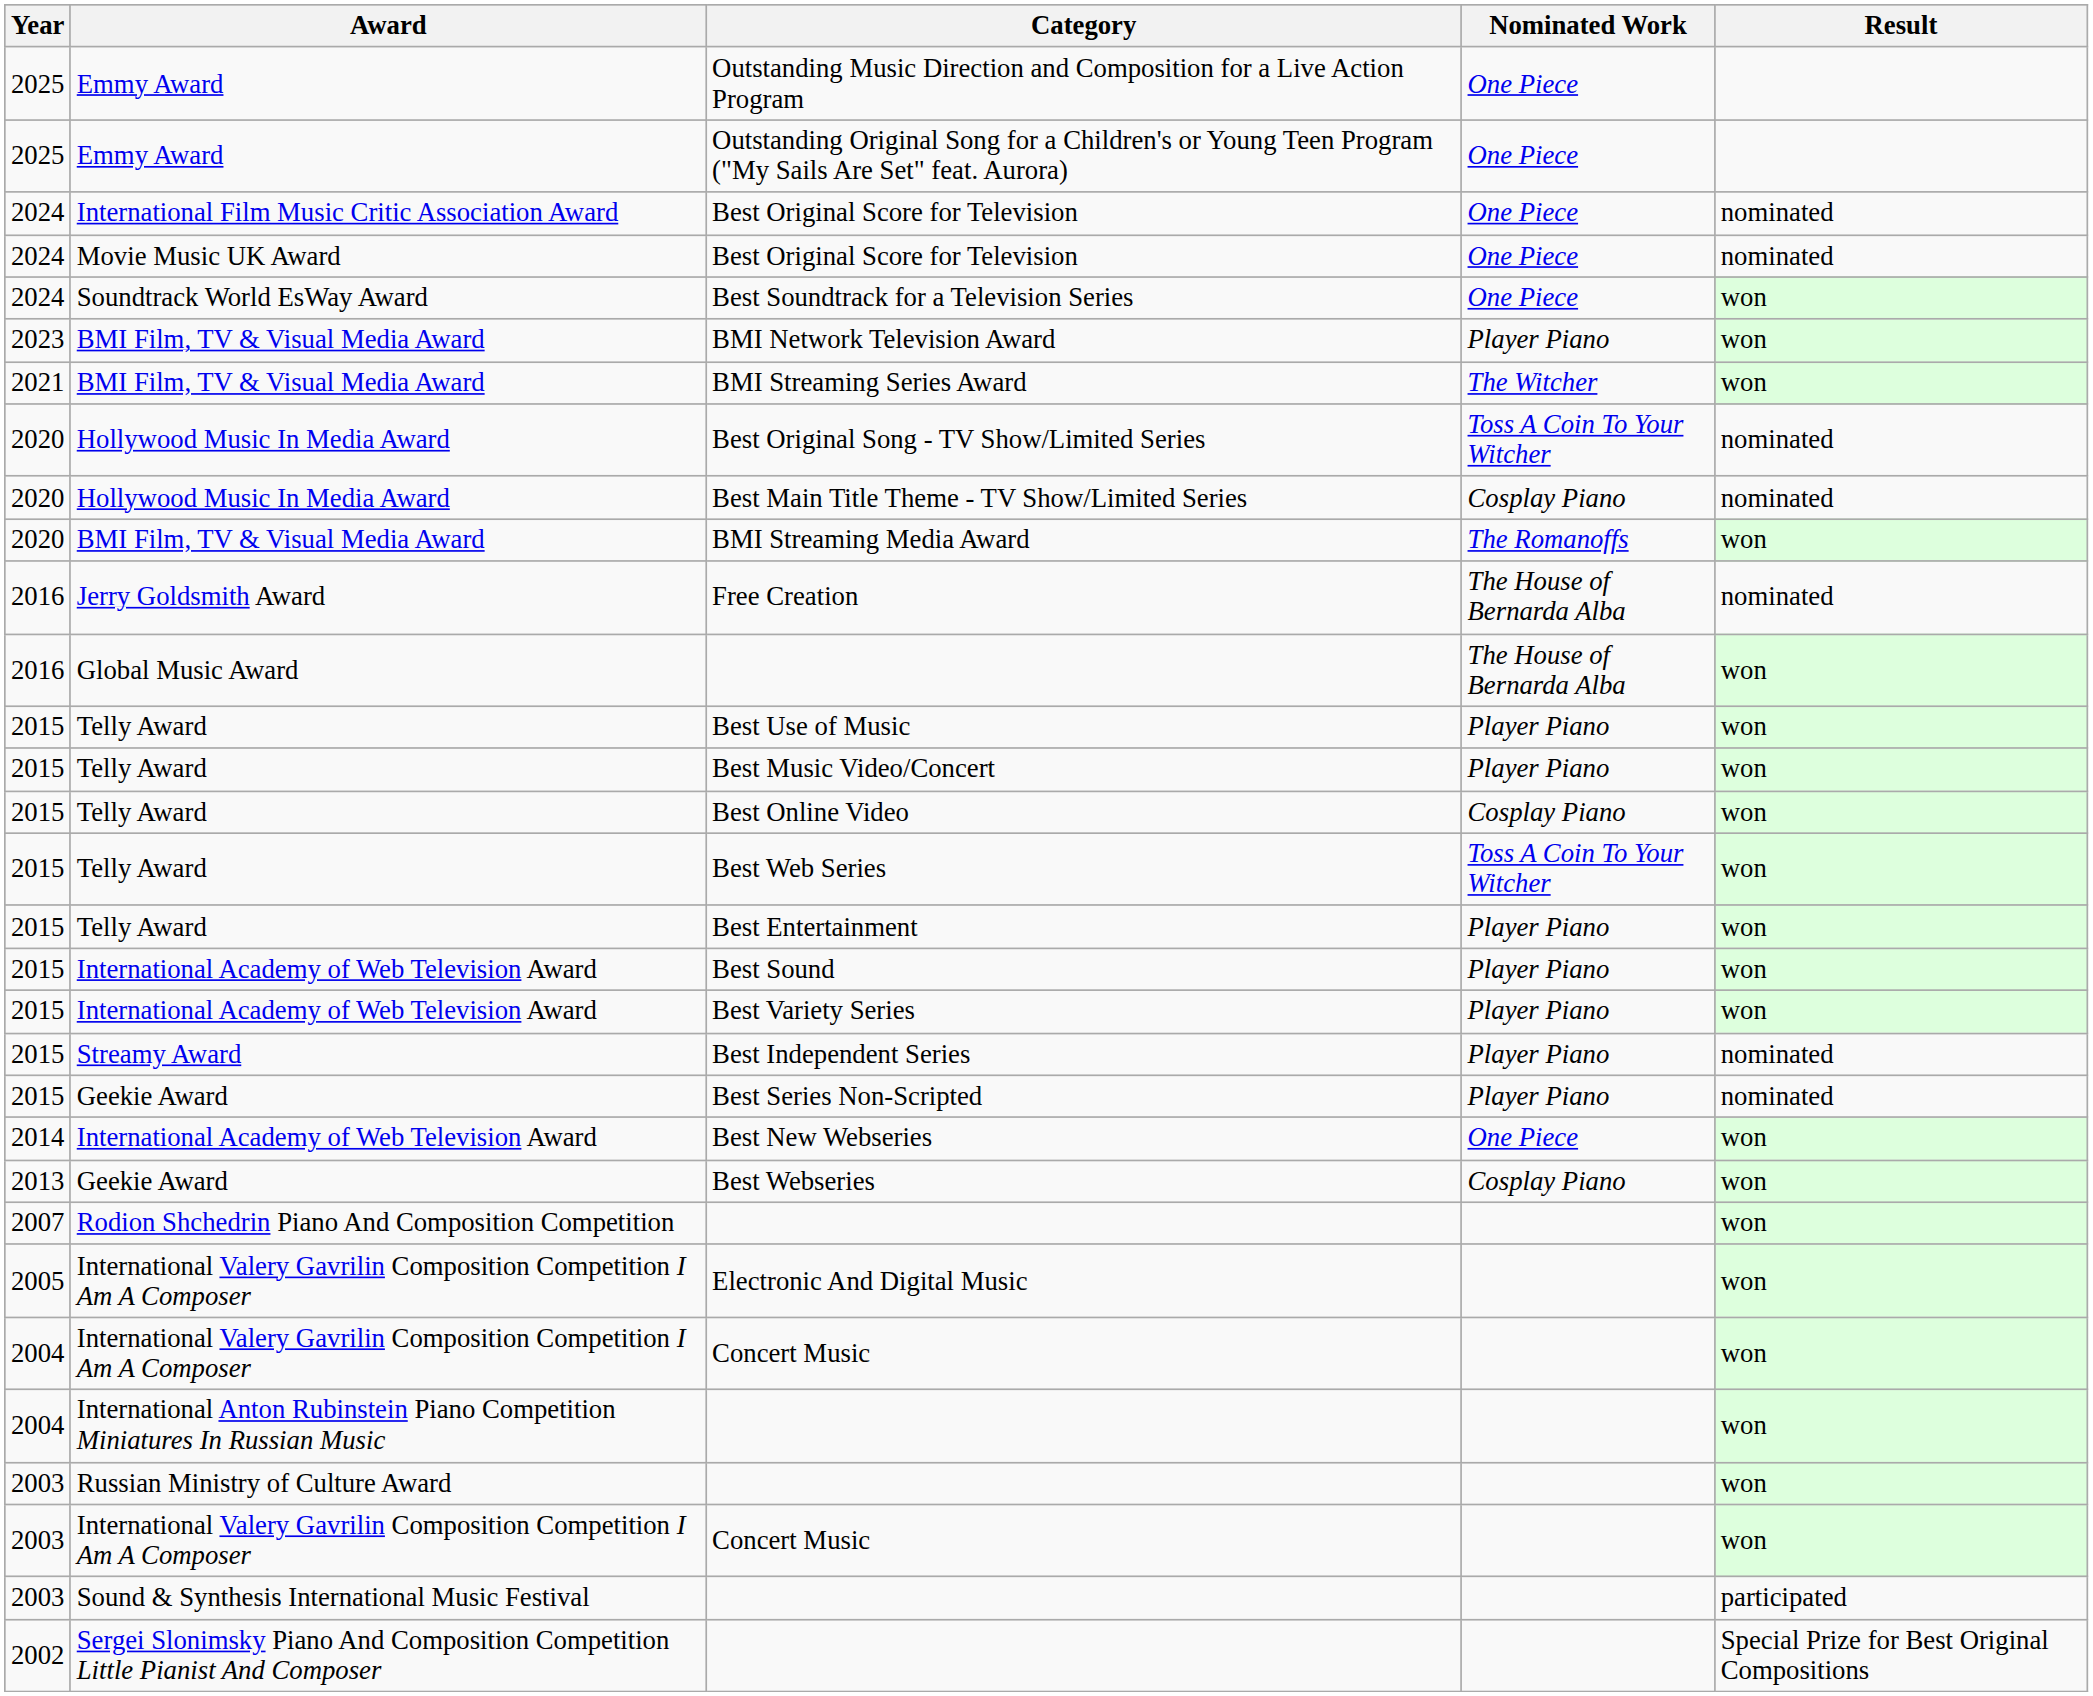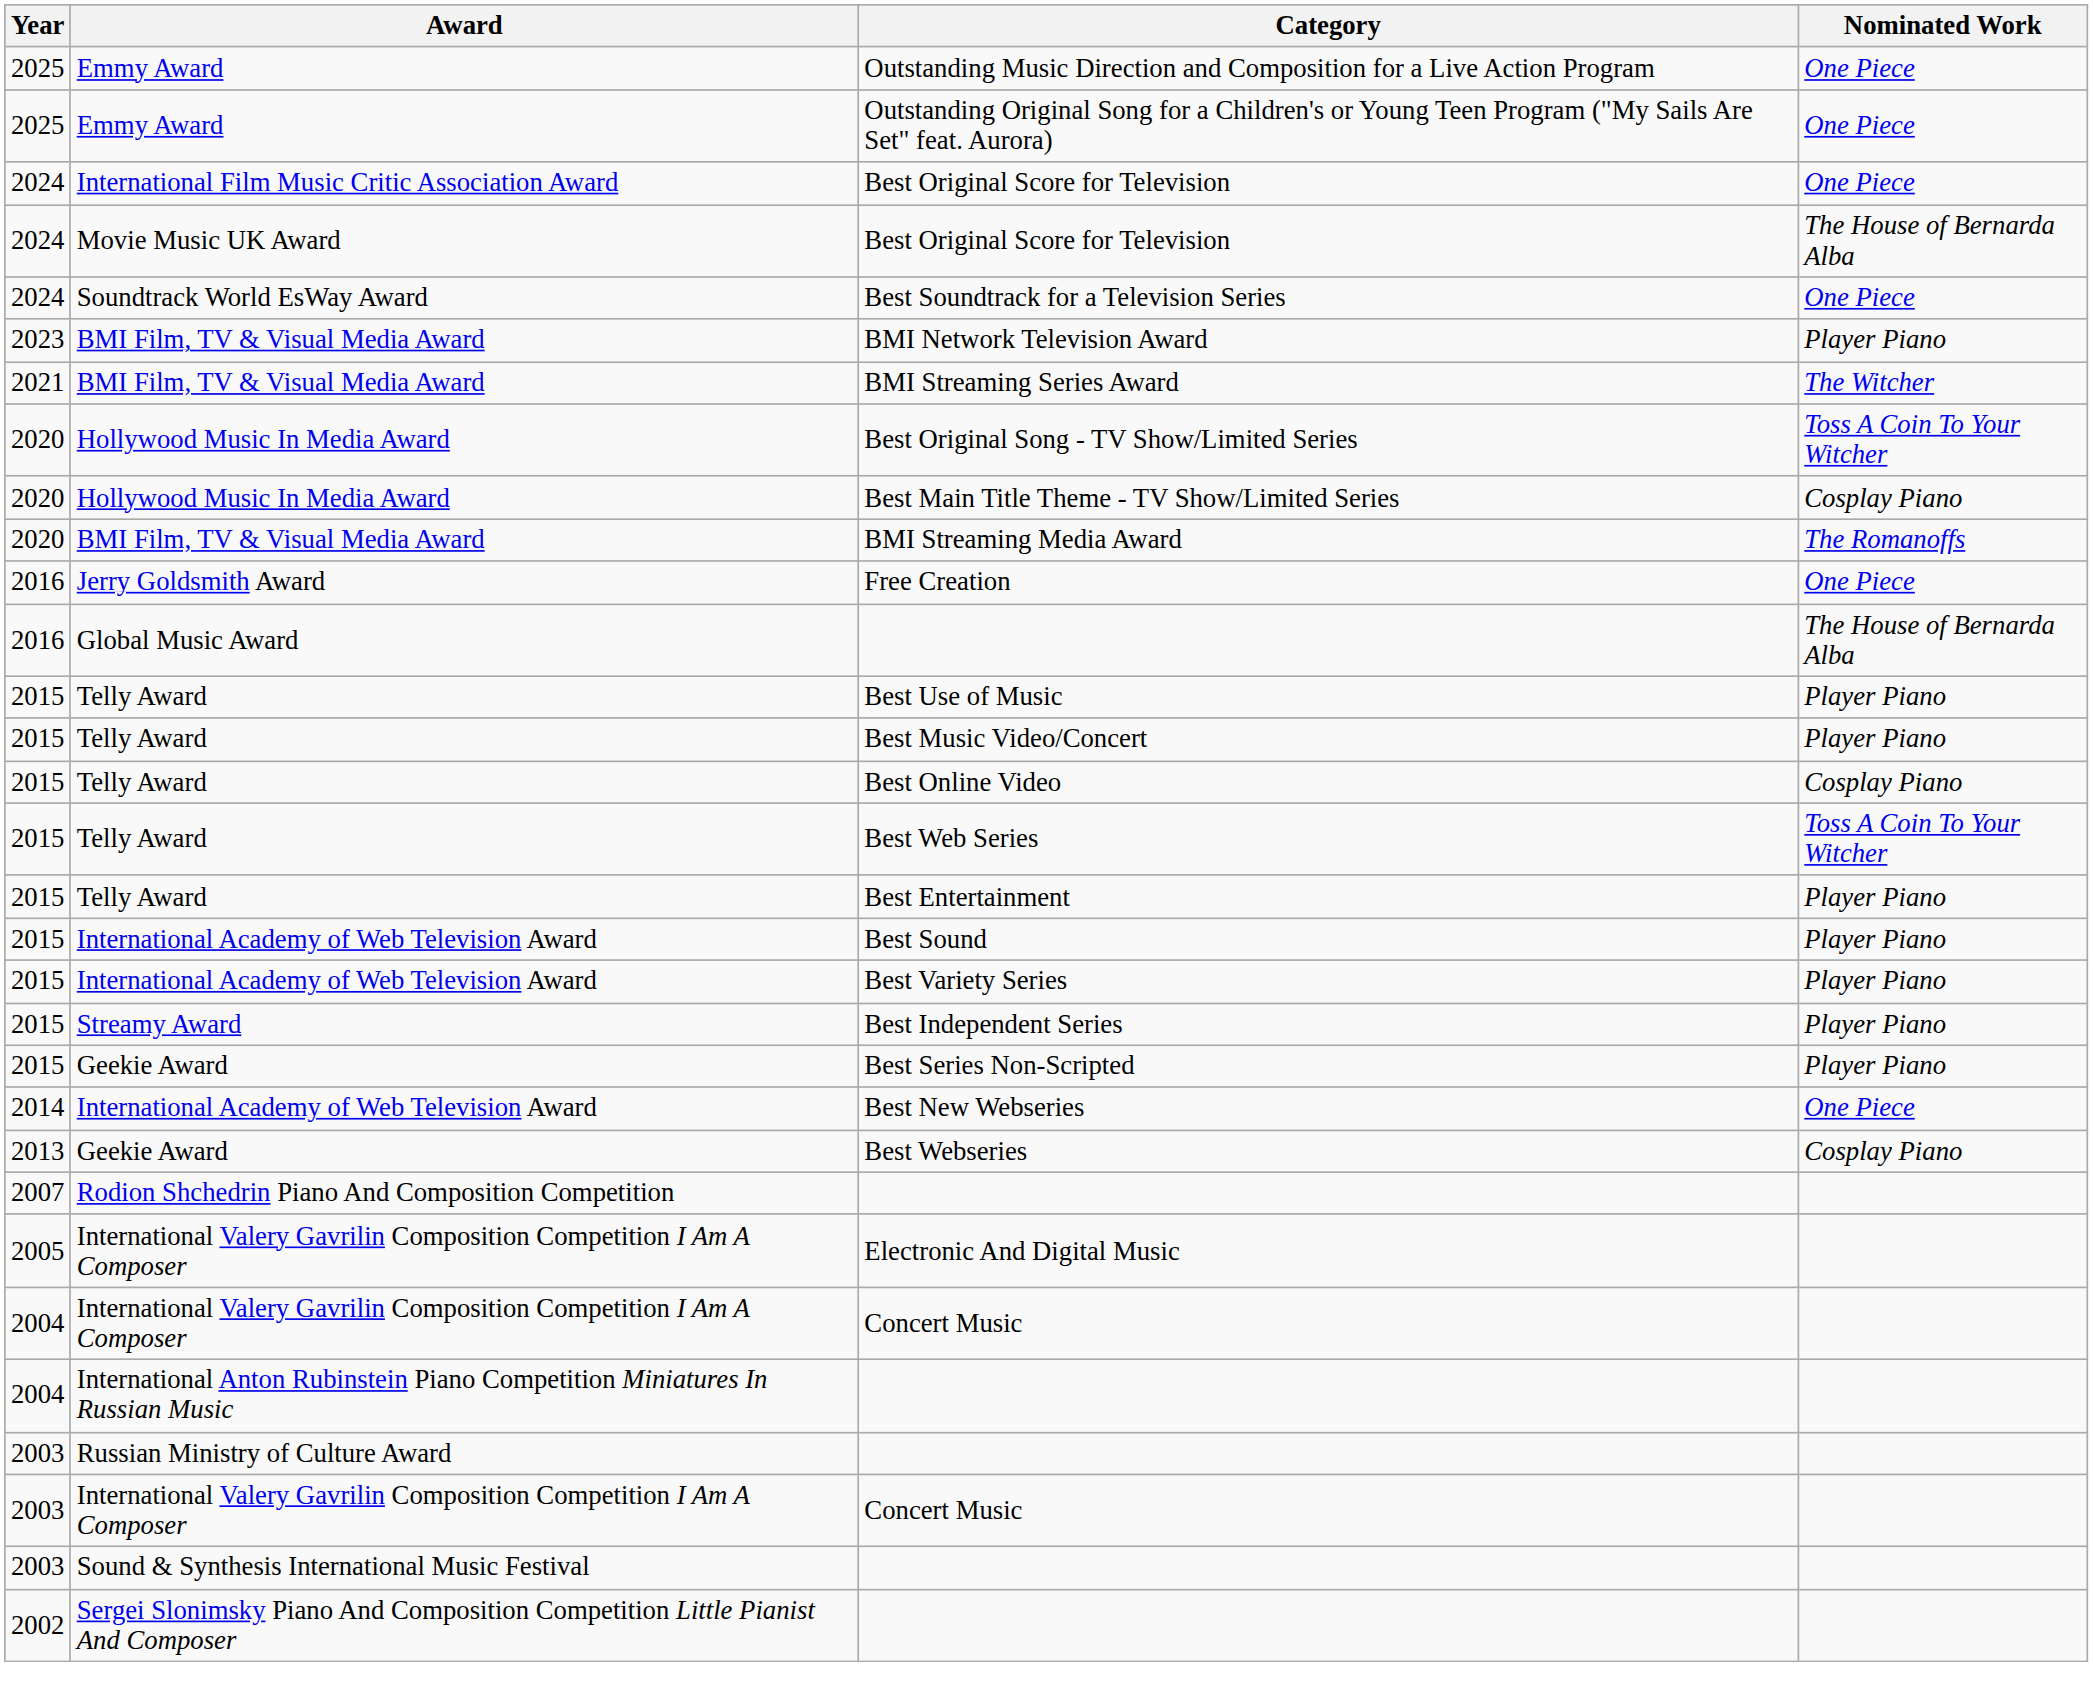 <table class="wikitable">
 <tr>
 <th>Year</th>
 <th>Award</th>
 <th>Category</th>
 <th>Nominated Work</th>
-<th>Result</th>
 </tr>
 <tr>
 <td>2025</td>
 <td><a href='#'>Emmy Award</a></td>
 <td>Outstanding Music Direction and Composition for a Live Action Program</td>
 <td><em><a href='#'>One Piece</a></em></td>
-<td></td>
 </tr>
 <tr>
 <td>2025</td>
 <td><a href='#'>Emmy Award</a></td>
 <td>Outstanding Original Song for a Children's or Young Teen Program ("My Sails Are Set" feat. Aurora)</td>
 <td><em><a href='#'>One Piece</a></em></td>
-<td></td>
 </tr>
 <tr>
 <td>2024</td>
 <td><a href='#'>International Film Music Critic Association Award</a></td>
 <td>Best Original Score for Television</td>
 <td><em><a href='#'>One Piece</a></em></td>
-<td>nominated</td>
 </tr>
 <tr>
 <td>2024</td>
 <td>Movie Music UK Award</td>
 <td>Best Original Score for Television</td>
-<td><em><a href='#'>One Piece</a></em></td>
-<td>nominated</td>
+<td><em>The House of Bernarda Alba</em></td>
 </tr>
 <tr>
 <td>2024</td>
 <td>Soundtrack World EsWay Award</td>
 <td>Best Soundtrack for a Television Series</td>
 <td><em><a href='#'>One Piece</a></em></td>
-<td style="background: #ddffdd">won</td>
 </tr>
 <tr>
 <td>2023</td>
 <td><a href='#'>BMI Film, TV & Visual Media Award</a></td>
 <td>BMI Network Television Award</td>
 <td><em>Player Piano</em></td>
-<td style="background: #ddffdd">won</td>
 </tr>
 <tr>
 <td>2021</td>
 <td><a href='#'>BMI Film, TV & Visual Media Award</a></td>
 <td>BMI Streaming Series Award</td>
 <td><em><a href='#'>The Witcher</a></em></td>
-<td style="background: #ddffdd">won</td>
 </tr>
 <tr>
 <td>2020</td>
 <td><a href='#'>Hollywood Music In Media Award</a></td>
 <td>Best Original Song - TV Show/Limited Series</td>
 <td><em><a href='#'>Toss A Coin To Your Witcher</a></em></td>
-<td>nominated</td>
 </tr>
 <tr>
 <td>2020</td>
 <td><a href='#'>Hollywood Music In Media Award</a></td>
 <td>Best Main Title Theme - TV Show/Limited Series</td>
 <td><em>Cosplay Piano</em></td>
-<td>nominated</td>
 </tr>
 <tr>
 <td>2020</td>
 <td><a href='#'>BMI Film, TV & Visual Media Award</a></td>
 <td>BMI Streaming Media Award</td>
 <td><em><a href='#'>The Romanoffs</a></em></td>
-<td style="background: #ddffdd">won</td>
 </tr>
 <tr>
 <td>2016</td>
 <td><a href='#'>Jerry Goldsmith</a> Award</td>
 <td>Free Creation</td>
-<td><em>The House of Bernarda Alba</em></td>
-<td>nominated</td>
+<td><em><a href='#'>One Piece</a></em></td>
 </tr>
 <tr>
 <td>2016</td>
 <td>Global Music Award</td>
 <td></td>
 <td><em>The House of Bernarda Alba</em></td>
-<td style="background: #ddffdd">won</td>
 </tr>
 <tr>
 <td>2015</td>
 <td>Telly Award</td>
 <td>Best Use of Music</td>
 <td><em>Player Piano</em></td>
-<td style="background: #ddffdd">won</td>
 </tr>
 <tr>
 <td>2015</td>
 <td>Telly Award</td>
 <td>Best Music Video/Concert</td>
 <td><em>Player Piano</em></td>
-<td style="background: #ddffdd">won</td>
 </tr>
 <tr>
 <td>2015</td>
 <td>Telly Award</td>
 <td>Best Online Video</td>
 <td><em>Cosplay Piano</em></td>
-<td style="background: #ddffdd">won</td>
 </tr>
 <tr>
 <td>2015</td>
 <td>Telly Award</td>
 <td>Best Web Series</td>
 <td><em><a href='#'>Toss A Coin To Your Witcher</a></em></td>
-<td style="background: #ddffdd">won</td>
 </tr>
 <tr>
 <td>2015</td>
 <td>Telly Award</td>
 <td>Best Entertainment</td>
 <td><em>Player Piano</em></td>
-<td style="background: #ddffdd">won</td>
 </tr>
 <tr>
 <td>2015</td>
 <td><a href='#'>International Academy of Web Television</a> Award</td>
 <td>Best Sound</td>
 <td><em>Player Piano</em></td>
-<td style="background: #ddffdd">won</td>
 </tr>
 <tr>
 <td>2015</td>
 <td><a href='#'>International Academy of Web Television</a> Award</td>
 <td>Best Variety Series</td>
 <td><em>Player Piano</em></td>
-<td style="background: #ddffdd">won</td>
 </tr>
 <tr>
 <td>2015</td>
 <td><a href='#'>Streamy Award</a></td>
 <td>Best Independent Series</td>
 <td><em>Player Piano</em></td>
-<td>nominated</td>
 </tr>
 <tr>
 <td>2015</td>
 <td>Geekie Award</td>
 <td>Best Series Non-Scripted</td>
 <td><em>Player Piano</em></td>
-<td>nominated</td>
 </tr>
 <tr>
 <td>2014</td>
 <td><a href='#'>International Academy of Web Television</a> Award</td>
 <td>Best New Webseries</td>
 <td><em><a href='#'>One Piece</a></em></td>
-<td style="background: #ddffdd">won</td>
 </tr>
 <tr>
 <td>2013</td>
 <td>Geekie Award</td>
 <td>Best Webseries</td>
 <td><em>Cosplay Piano</em></td>
-<td style="background: #ddffdd">won</td>
 </tr>
 <tr>
 <td>2007</td>
 <td><a href='#'>Rodion Shchedrin</a> Piano And Composition Competition</td>
 <td></td>
 <td></td>
-<td style="background: #ddffdd">won</td>
 </tr>
 <tr>
 <td>2005</td>
 <td>International <a href='#'>Valery Gavrilin</a> Composition Competition <em>I Am A Composer</em></td>
 <td>Electronic And Digital Music</td>
 <td></td>
-<td style="background: #ddffdd">won</td>
 </tr>
 <tr>
 <td>2004</td>
 <td>International <a href='#'>Valery Gavrilin</a> Composition Competition <em>I Am A Composer</em></td>
 <td>Concert Music</td>
 <td></td>
-<td style="background: #ddffdd">won</td>
 </tr>
 <tr>
 <td>2004</td>
 <td>International <a href='#'>Anton Rubinstein</a> Piano Competition <em>Miniatures In Russian Music</em></td>
 <td></td>
 <td></td>
-<td style="background: #ddffdd">won</td>
 </tr>
 <tr>
 <td>2003</td>
 <td>Russian Ministry of Culture Award</td>
 <td></td>
 <td></td>
-<td style="background: #ddffdd">won</td>
 </tr>
 <tr>
 <td>2003</td>
 <td>International <a href='#'>Valery Gavrilin</a> Composition Competition <em>I Am A Composer</em></td>
 <td>Concert Music</td>
 <td></td>
-<td style="background: #ddffdd">won</td>
 </tr>
 <tr>
 <td>2003</td>
 <td>Sound & Synthesis International Music Festival </td>
 <td></td>
 <td></td>
-<td>participated</td>
 </tr>
 <tr>
 <td>2002</td>
 <td><a href='#'>Sergei Slonimsky</a> Piano And Composition Competition <em>Little Pianist And Composer</em></td>
 <td></td>
 <td></td>
-<td>Special Prize for Best Original Compositions</td>
 </tr>
 </table>
